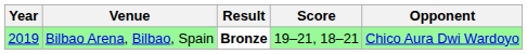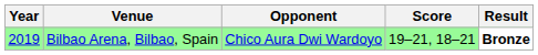 <table class="sortable wikitable" style="font-size: 90%;">
 <tr>
 <th>Year</th>
 <th>Venue</th>
+<th>Opponent</th>
+<th>Score</th>
 <th>Result</th>
-<th>Score</th>
-<th>Opponent</th>
 </tr>
 <tr style="background:#98FB98">
 <td align="center"><a href='#'>2019</a></td>
 <td align="left"><a href='#'>Bilbao Arena</a>, <a href='#'>Bilbao</a>, Spain</td>
+<td align="left"> <a href='#'>Chico Aura Dwi Wardoyo</a></td>
+<td align="left">19–21, 18–21</td>
 <td style="text-align:left; background:white"> <strong>Bronze</strong></td>
-<td align="left">19–21, 18–21</td>
-<td align="left"> <a href='#'>Chico Aura Dwi Wardoyo</a></td>
 </tr>
 </table>
